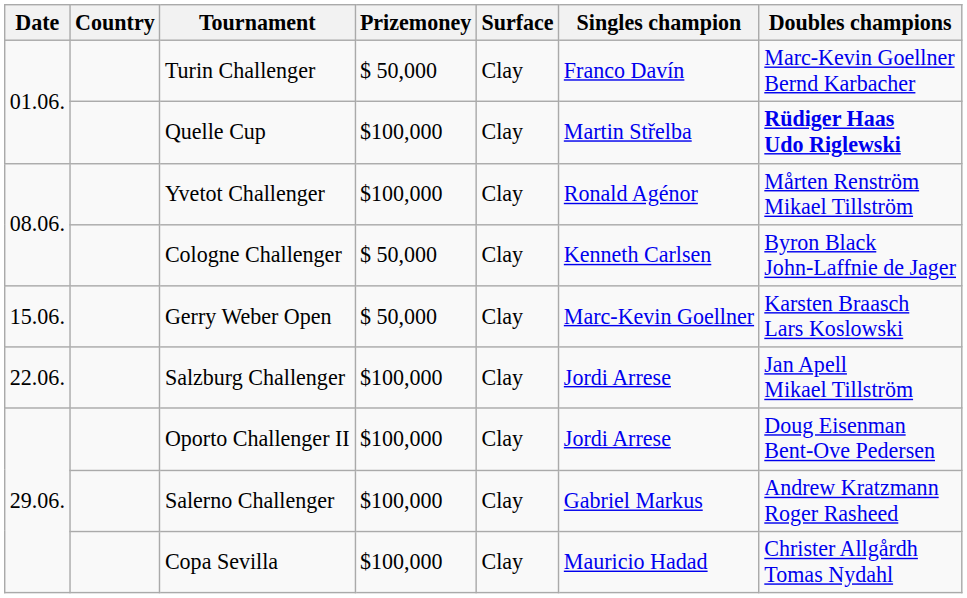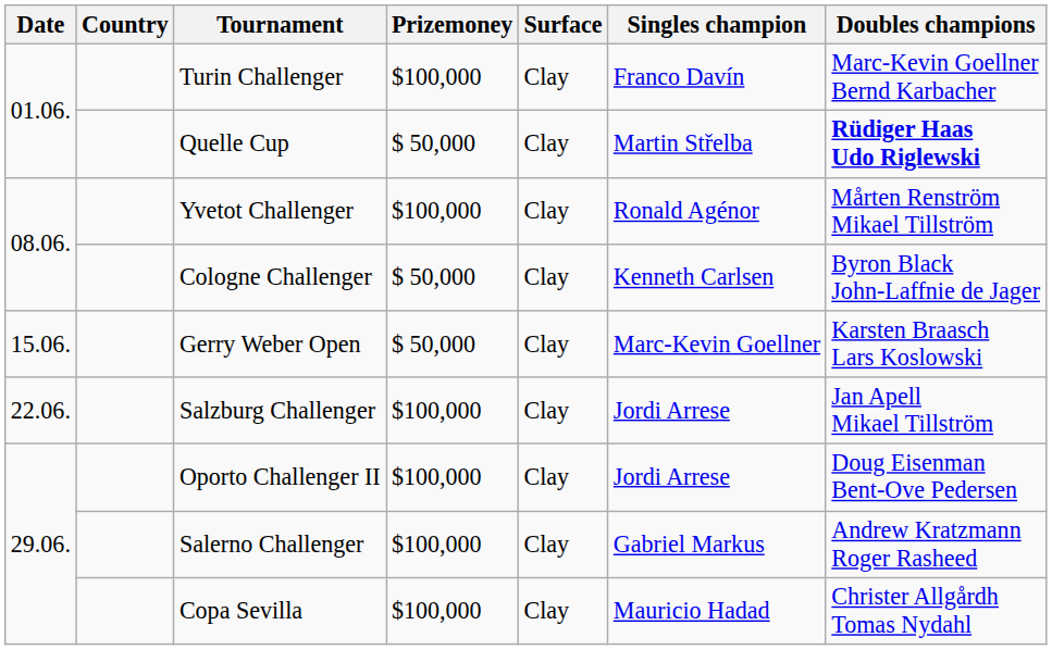 <table class="sortable wikitable" style=font-size:97%>
 <tr>
 <th>Date</th>
 <th>Country</th>
 <th>Tournament</th>
 <th>Prizemoney</th>
 <th>Surface</th>
 <th>Singles champion</th>
 <th>Doubles champions</th>
 </tr>
 <tr>
 <td rowspan="2">01.06.</td>
 <td></td>
 <td>Turin Challenger</td>
-<td>$ 50,000</td>
+<td>$100,000</td>
 <td>Clay</td>
 <td> <a href='#'>Franco Davín</a></td>
 <td> <a href='#'>Marc-Kevin Goellner</a><br> <a href='#'>Bernd Karbacher</a></td>
 </tr>
 <tr>
 <td></td>
 <td>Quelle Cup</td>
-<td>$100,000</td>
+<td>$ 50,000</td>
 <td>Clay</td>
 <td> <a href='#'>Martin Střelba</a></td>
 <td><strong> <a href='#'>Rüdiger Haas</a><br> <a href='#'>Udo Riglewski</a></strong></td>
 </tr>
 <tr>
 <td rowspan="2">08.06.</td>
 <td></td>
 <td>Yvetot Challenger</td>
 <td>$100,000</td>
 <td>Clay</td>
 <td> <a href='#'>Ronald Agénor</a></td>
 <td> <a href='#'>Mårten Renström</a><br> <a href='#'>Mikael Tillström</a></td>
 </tr>
 <tr>
 <td></td>
 <td>Cologne Challenger</td>
 <td>$ 50,000</td>
 <td>Clay</td>
 <td> <a href='#'>Kenneth Carlsen</a></td>
 <td> <a href='#'>Byron Black</a><br> <a href='#'>John-Laffnie de Jager</a></td>
 </tr>
 <tr>
 <td>15.06.</td>
 <td></td>
 <td>Gerry Weber Open</td>
 <td>$ 50,000</td>
 <td>Clay</td>
 <td> <a href='#'>Marc-Kevin Goellner</a></td>
 <td> <a href='#'>Karsten Braasch</a><br>  <a href='#'>Lars Koslowski</a></td>
 </tr>
 <tr>
 <td>22.06.</td>
 <td></td>
 <td>Salzburg Challenger</td>
 <td>$100,000</td>
 <td>Clay</td>
 <td> <a href='#'>Jordi Arrese</a></td>
 <td> <a href='#'>Jan Apell</a><br> <a href='#'>Mikael Tillström</a></td>
 </tr>
 <tr>
 <td rowspan="3">29.06.</td>
 <td></td>
 <td>Oporto Challenger II</td>
 <td>$100,000</td>
 <td>Clay</td>
 <td> <a href='#'>Jordi Arrese</a></td>
 <td> <a href='#'>Doug Eisenman</a><br> <a href='#'>Bent-Ove Pedersen</a></td>
 </tr>
 <tr>
 <td></td>
 <td>Salerno Challenger</td>
 <td>$100,000</td>
 <td>Clay</td>
 <td> <a href='#'>Gabriel Markus</a></td>
 <td> <a href='#'>Andrew Kratzmann</a><br> <a href='#'>Roger Rasheed</a></td>
 </tr>
 <tr>
 <td></td>
 <td>Copa Sevilla</td>
 <td>$100,000</td>
 <td>Clay</td>
 <td> <a href='#'>Mauricio Hadad</a></td>
 <td> <a href='#'>Christer Allgårdh</a><br> <a href='#'>Tomas Nydahl</a></td>
 </tr>
 </table>
